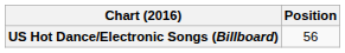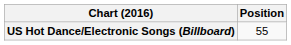 <table class="wikitable plainrowheaders" style="text-align:center;">
 <tr>
 <th scope="col">Chart (2016)</th>
 <th scope="col">Position</th>
 </tr>
 <tr>
 <th scope="row">US Hot Dance/Electronic Songs (<em>Billboard</em>)</th>
-<td>56</td>
+<td>55</td>
 </tr>
 </table>
